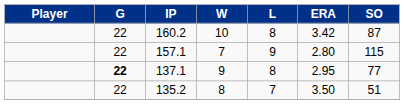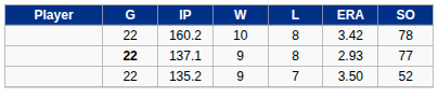 <table class="wikitable sortable">
 <tr>
 <th style="background:#003087;color:#FFFFFF;" width="16%">Player</th>
 <th style="background:#003087;color:#FFFFFF;" width="9%">G</th>
 <th style="background:#003087;color:#FFFFFF;" width="9%">IP</th>
 <th style="background:#003087;color:#FFFFFF;" width="9%">W</th>
 <th style="background:#003087;color:#FFFFFF;" width="9%">L</th>
 <th style="background:#003087;color:#FFFFFF;" width="9%">ERA</th>
 <th style="background:#003087;color:#FFFFFF;" width="9%">SO</th>
 </tr>
 <tr align="center">
 <td></td>
 <td>22</td>
 <td>160.2</td>
 <td>10</td>
 <td>8</td>
 <td>3.42</td>
-<td>87</td>
-</tr>
-<tr align=center>
-<td></td>
-<td>22</td>
-<td>157.1</td>
-<td>7</td>
-<td>9</td>
-<td>2.80</td>
-<td>115</td>
+<td>78</td>
 </tr>
 <tr align="center">
 <td></td>
 <td><strong>22</strong></td>
 <td>137.1</td>
 <td>9</td>
 <td>8</td>
-<td>2.95</td>
+<td>2.93</td>
 <td>77</td>
 </tr>
 <tr align="center">
 <td></td>
 <td>22</td>
 <td>135.2</td>
-<td>8</td>
+<td>9</td>
 <td>7</td>
 <td>3.50</td>
-<td>51</td>
+<td>52</td>
 </tr>
 <tr align="center">
 </tr>
 </table>
